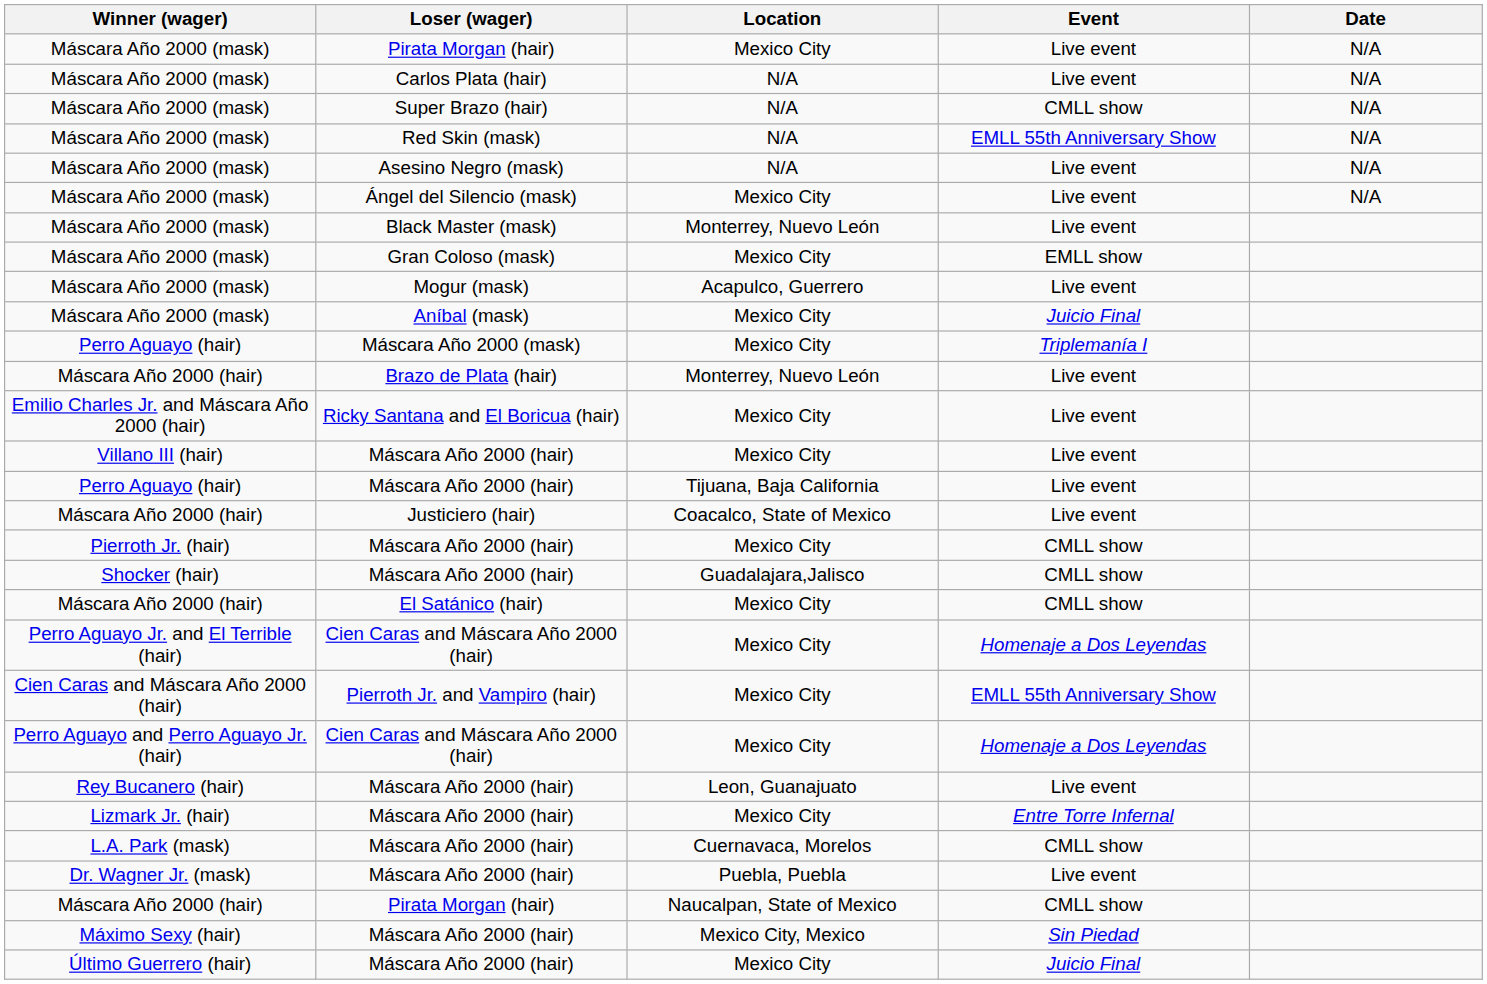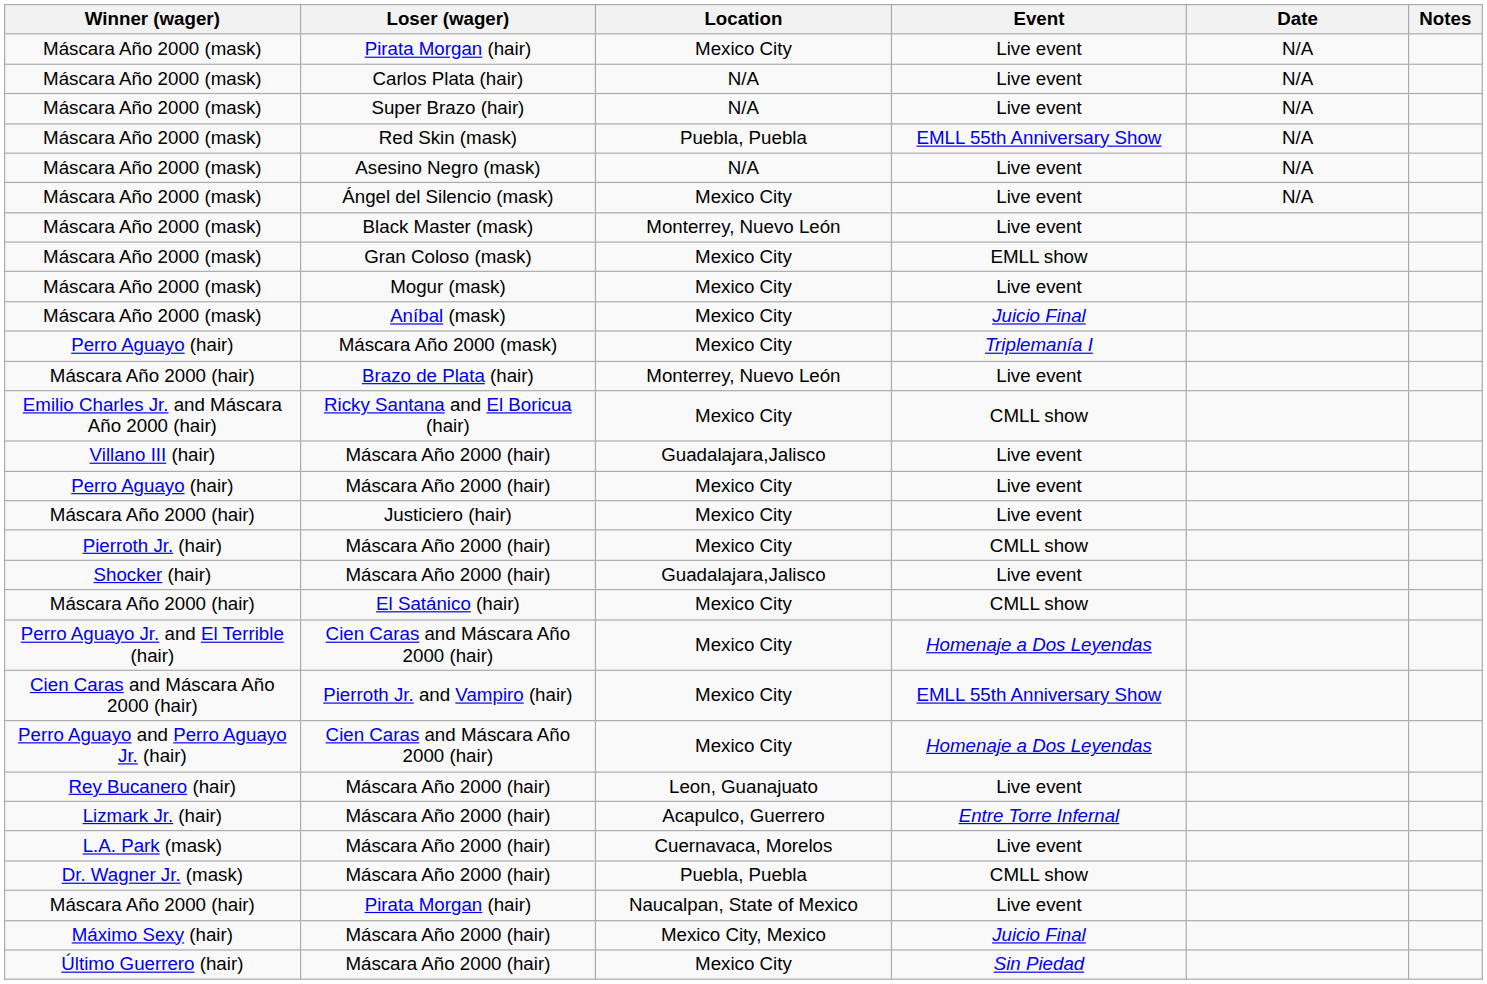 <table class="wikitable sortable" width=100%  style="text-align: center">
 <tr>
 <th width=20% scope="col">Winner (wager)</th>
 <th width=20% scope="col">Loser (wager)</th>
 <th width=20% scope="col">Location</th>
 <th width=20% scope="col">Event</th>
 <th width=15% scope="col">Date</th>
+<th class="unsortable" width=5% scope="col">Notes</th>
 </tr>
 <tr>
 <td>Máscara Año 2000 (mask)</td>
 <td><a href='#'>Pirata Morgan</a> (hair)</td>
 <td>Mexico City</td>
 <td>Live event</td>
 <td>N/A</td>
+<td></td>
 </tr>
 <tr>
 <td>Máscara Año 2000 (mask)</td>
 <td>Carlos Plata (hair)</td>
 <td>N/A</td>
 <td>Live event</td>
 <td>N/A</td>
+<td></td>
 </tr>
 <tr>
 <td>Máscara Año 2000 (mask)</td>
 <td>Super Brazo (hair)</td>
 <td>N/A</td>
-<td>CMLL show</td>
+<td>Live event</td>
 <td>N/A</td>
+<td></td>
 </tr>
 <tr>
 <td>Máscara Año 2000 (mask)</td>
 <td>Red Skin (mask)</td>
-<td>N/A</td>
+<td>Puebla, Puebla</td>
 <td><a href='#'>EMLL 55th Anniversary Show</a></td>
 <td>N/A</td>
+<td></td>
 </tr>
 <tr>
 <td>Máscara Año 2000 (mask)</td>
 <td>Asesino Negro (mask)</td>
 <td>N/A</td>
 <td>Live event</td>
 <td>N/A</td>
+<td></td>
 </tr>
 <tr>
 <td>Máscara Año 2000 (mask)</td>
 <td>Ángel del Silencio (mask)</td>
 <td>Mexico City</td>
 <td>Live event</td>
 <td>N/A</td>
+<td></td>
 </tr>
 <tr>
 <td>Máscara Año 2000 (mask)</td>
 <td>Black Master (mask)</td>
 <td>Monterrey, Nuevo León</td>
 <td>Live event</td>
+<td></td>
 <td></td>
 </tr>
 <tr>
 <td>Máscara Año 2000 (mask)</td>
 <td>Gran Coloso (mask)</td>
 <td>Mexico City</td>
 <td>EMLL show</td>
 <td></td>
+<td></td>
 </tr>
 <tr>
 <td>Máscara Año 2000 (mask)</td>
 <td>Mogur (mask)</td>
-<td>Acapulco, Guerrero</td>
+<td>Mexico City</td>
 <td>Live event</td>
+<td></td>
 <td></td>
 </tr>
 <tr>
 <td>Máscara Año 2000 (mask)</td>
 <td><a href='#'>Aníbal</a> (mask)</td>
 <td>Mexico City</td>
 <td><em><a href='#'>Juicio Final</a></em></td>
 <td></td>
+<td></td>
 </tr>
 <tr>
 <td><a href='#'>Perro Aguayo</a> (hair)</td>
 <td>Máscara Año 2000 (mask)</td>
 <td>Mexico City</td>
 <td><em><a href='#'>Triplemanía I</a></em></td>
+<td></td>
 <td></td>
 </tr>
 <tr>
 <td>Máscara Año 2000 (hair)</td>
 <td><a href='#'>Brazo de Plata</a> (hair)</td>
 <td>Monterrey, Nuevo León</td>
 <td>Live event</td>
 <td></td>
+<td></td>
 </tr>
 <tr>
 <td><a href='#'>Emilio Charles Jr.</a> and Máscara Año 2000 (hair)</td>
 <td><a href='#'>Ricky Santana</a> and <a href='#'>El Boricua</a> (hair)</td>
 <td>Mexico City</td>
-<td>Live event</td>
+<td>CMLL show</td>
+<td></td>
 <td></td>
 </tr>
 <tr>
 <td><a href='#'>Villano III</a> (hair)</td>
 <td>Máscara Año 2000 (hair)</td>
-<td>Mexico City</td>
+<td>Guadalajara,Jalisco</td>
 <td>Live event</td>
+<td></td>
 <td></td>
 </tr>
 <tr>
 <td><a href='#'>Perro Aguayo</a> (hair)</td>
 <td>Máscara Año 2000 (hair)</td>
-<td>Tijuana, Baja California</td>
+<td>Mexico City</td>
 <td>Live event</td>
+<td></td>
 <td></td>
 </tr>
 <tr>
 <td>Máscara Año 2000 (hair)</td>
 <td>Justiciero (hair)</td>
-<td>Coacalco, State of Mexico</td>
+<td>Mexico City</td>
 <td>Live event</td>
+<td></td>
 <td></td>
 </tr>
 <tr>
 <td><a href='#'>Pierroth Jr.</a> (hair)</td>
 <td>Máscara Año 2000 (hair)</td>
 <td>Mexico City</td>
 <td>CMLL show</td>
 <td></td>
+<td></td>
 </tr>
 <tr>
 <td><a href='#'>Shocker</a> (hair)</td>
 <td>Máscara Año 2000 (hair)</td>
 <td>Guadalajara,Jalisco</td>
-<td>CMLL show</td>
+<td>Live event</td>
+<td></td>
 <td></td>
 </tr>
 <tr>
 <td>Máscara Año 2000 (hair)</td>
 <td><a href='#'>El Satánico</a> (hair)</td>
 <td>Mexico City</td>
 <td>CMLL show</td>
 <td></td>
+<td></td>
 </tr>
 <tr>
 <td><a href='#'>Perro Aguayo Jr.</a> and <a href='#'>El Terrible</a> (hair)</td>
 <td><a href='#'>Cien Caras</a> and Máscara Año 2000 (hair)</td>
 <td>Mexico City</td>
 <td><em><a href='#'>Homenaje a Dos Leyendas</a></em></td>
+<td></td>
 <td></td>
 </tr>
 <tr>
 <td><a href='#'>Cien Caras</a> and Máscara Año 2000 (hair)</td>
 <td><a href='#'>Pierroth Jr.</a> and <a href='#'>Vampiro</a> (hair)</td>
 <td>Mexico City</td>
 <td><a href='#'>EMLL 55th Anniversary Show</a></td>
 <td></td>
+<td></td>
 </tr>
 <tr>
 <td><a href='#'>Perro Aguayo</a> and <a href='#'>Perro Aguayo Jr.</a> (hair)</td>
 <td><a href='#'>Cien Caras</a> and Máscara Año 2000 (hair)</td>
 <td>Mexico City</td>
 <td><em><a href='#'>Homenaje a Dos Leyendas</a></em></td>
+<td></td>
 <td></td>
 </tr>
 <tr>
 <td><a href='#'>Rey Bucanero</a> (hair)</td>
 <td>Máscara Año 2000 (hair)</td>
 <td>Leon, Guanajuato</td>
 <td>Live event</td>
 <td></td>
+<td></td>
 </tr>
 <tr>
 <td><a href='#'>Lizmark Jr.</a> (hair)</td>
 <td>Máscara Año 2000 (hair)</td>
-<td>Mexico City</td>
+<td>Acapulco, Guerrero</td>
 <td><em><a href='#'>Entre Torre Infernal</a></em></td>
+<td></td>
 <td></td>
 </tr>
 <tr>
 <td><a href='#'>L.A. Park</a> (mask)</td>
 <td>Máscara Año 2000 (hair)</td>
 <td>Cuernavaca, Morelos</td>
-<td>CMLL show</td>
+<td>Live event</td>
+<td></td>
 <td></td>
 </tr>
 <tr>
 <td><a href='#'>Dr. Wagner Jr.</a> (mask)</td>
 <td>Máscara Año 2000 (hair)</td>
 <td>Puebla, Puebla</td>
-<td>Live event</td>
+<td>CMLL show</td>
+<td></td>
 <td></td>
 </tr>
 <tr>
 <td>Máscara Año 2000 (hair)</td>
 <td><a href='#'>Pirata Morgan</a> (hair)</td>
 <td>Naucalpan, State of Mexico</td>
-<td>CMLL show</td>
+<td>Live event</td>
+<td></td>
 <td></td>
 </tr>
 <tr>
 <td><a href='#'>Máximo Sexy</a> (hair)</td>
 <td>Máscara Año 2000 (hair)</td>
 <td>Mexico City, Mexico</td>
-<td><em><a href='#'>Sin Piedad</a></em></td>
+<td><em><a href='#'>Juicio Final</a></em></td>
+<td></td>
 <td></td>
 </tr>
 <tr>
 <td><a href='#'>Último Guerrero</a> (hair)</td>
 <td>Máscara Año 2000 (hair)</td>
 <td>Mexico City</td>
-<td><em><a href='#'>Juicio Final</a></em></td>
+<td><em><a href='#'>Sin Piedad</a></em></td>
+<td></td>
 <td></td>
 </tr>
 </table>
